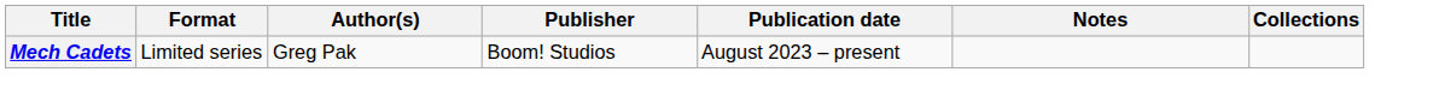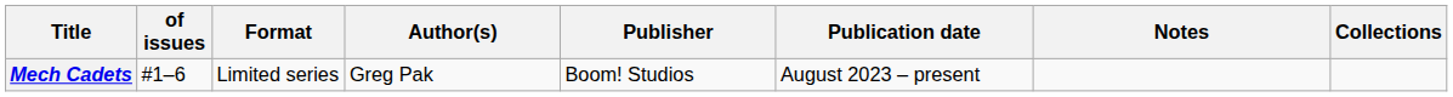 <table class="wikitable">
 <tr>
 <th>Title</th>
+<th style="width:40pt"> of issues</th>
 <th style="width:75pt">Format</th>
 <th style="width:125pt">Author(s)</th>
 <th style="width:125pt">Publisher</th>
 <th style="width:150pt">Publication date</th>
 <th style="width:175pt">Notes</th>
 <th>Collections</th>
 </tr>
 <tr>
 <th><em><a href='#'>Mech Cadets</a></em></th>
+<td>#1–6</td>
 <td>Limited series</td>
 <td>Greg Pak</td>
 <td>Boom! Studios</td>
 <td>August 2023 – present</td>
 <td></td>
 <td></td>
 </tr>
 </table>
